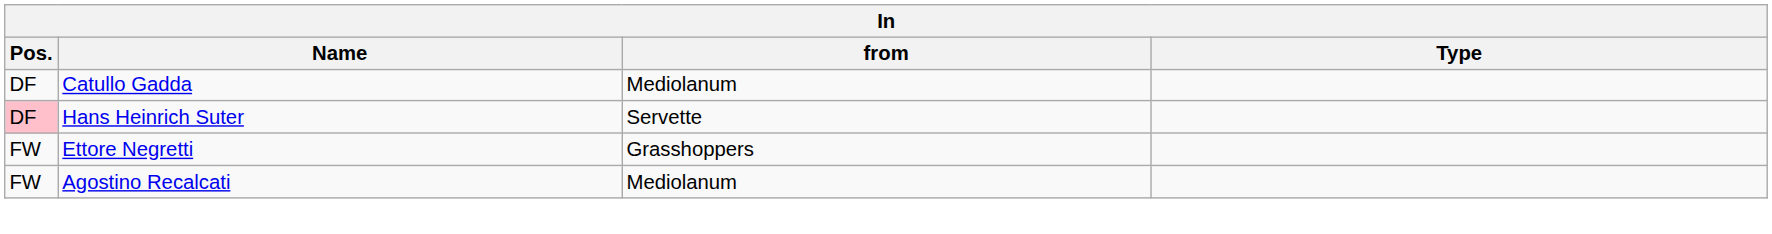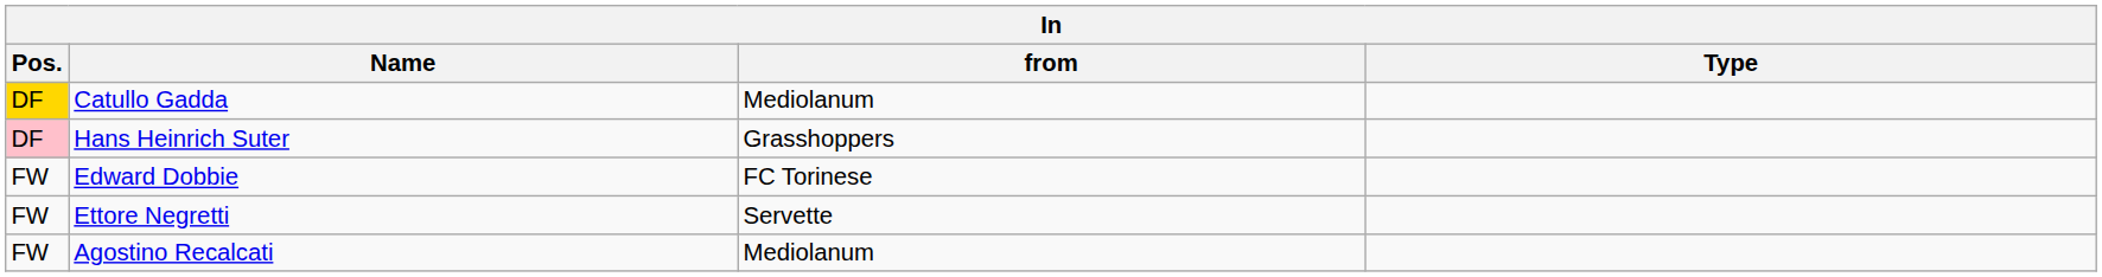 <table class="wikitable" style="font-size:90%;width:99%;">
 <tr>
 <th colspan="4">In</th>
 </tr>
 <tr>
 <th width=3%>Pos.</th>
 <th width=32%>Name</th>
 <th width=30%>from</th>
 <th width=35%>Type</th>
 </tr>
 <tr>
-<td>DF</td>
+<td style="background: gold;">DF</td>
 <td><a href='#'>Catullo Gadda</a></td>
 <td>Mediolanum</td>
 <td></td>
 </tr>
 <tr>
 <td style="background: pink;">DF</td>
 <td><a href='#'>Hans Heinrich Suter</a></td>
-<td>Servette</td>
+<td>Grasshoppers</td>
+<td></td>
+</tr>
+<tr>
+<td>FW</td>
+<td><a href='#'>Edward Dobbie</a></td>
+<td>FC Torinese</td>
 <td></td>
 </tr>
 <tr>
 <td>FW</td>
 <td><a href='#'>Ettore Negretti</a></td>
-<td>Grasshoppers</td>
+<td>Servette</td>
 <td></td>
 </tr>
 <tr>
 <td>FW</td>
 <td><a href='#'>Agostino Recalcati</a></td>
 <td>Mediolanum</td>
 <td></td>
 </tr>
 </table>
